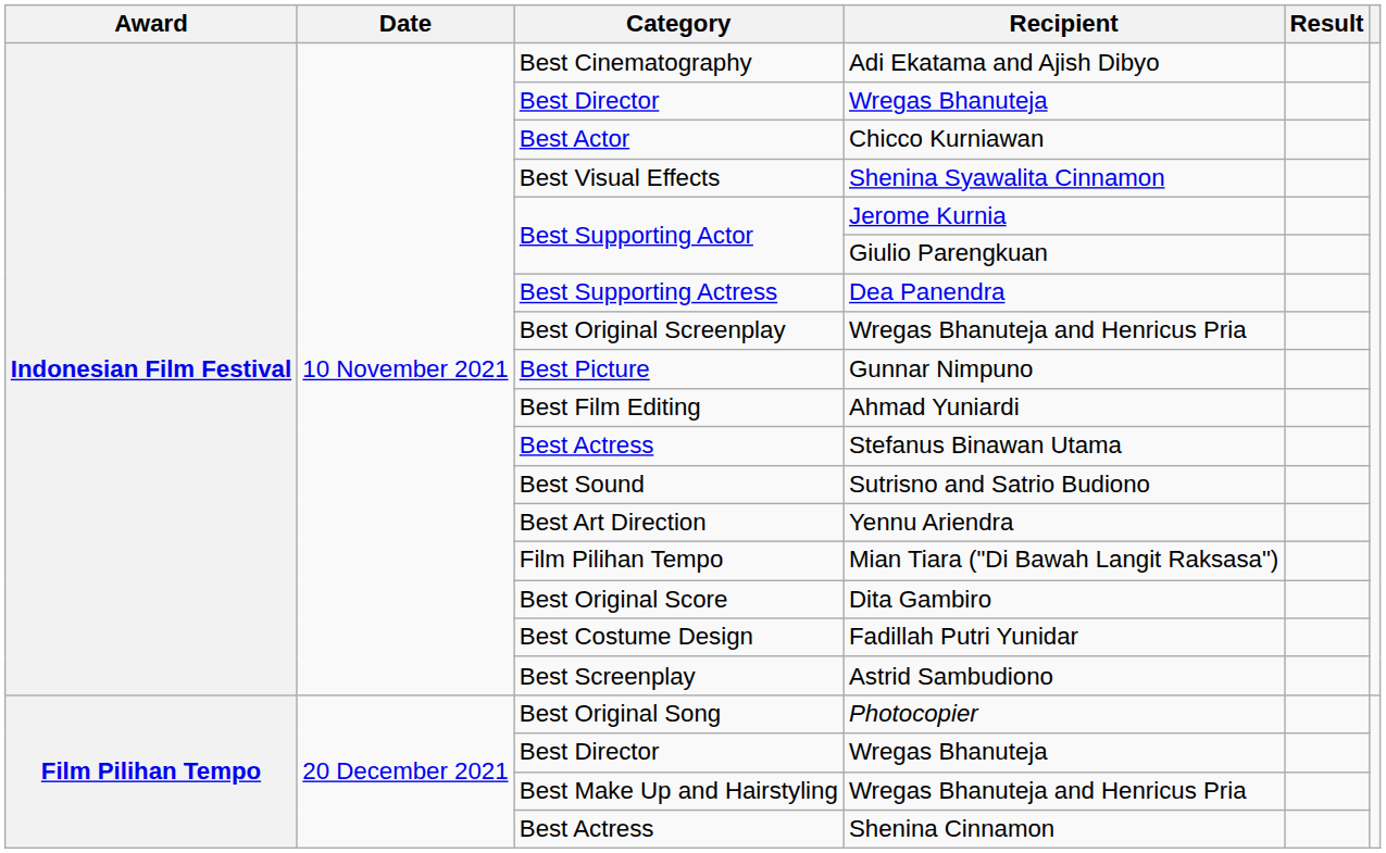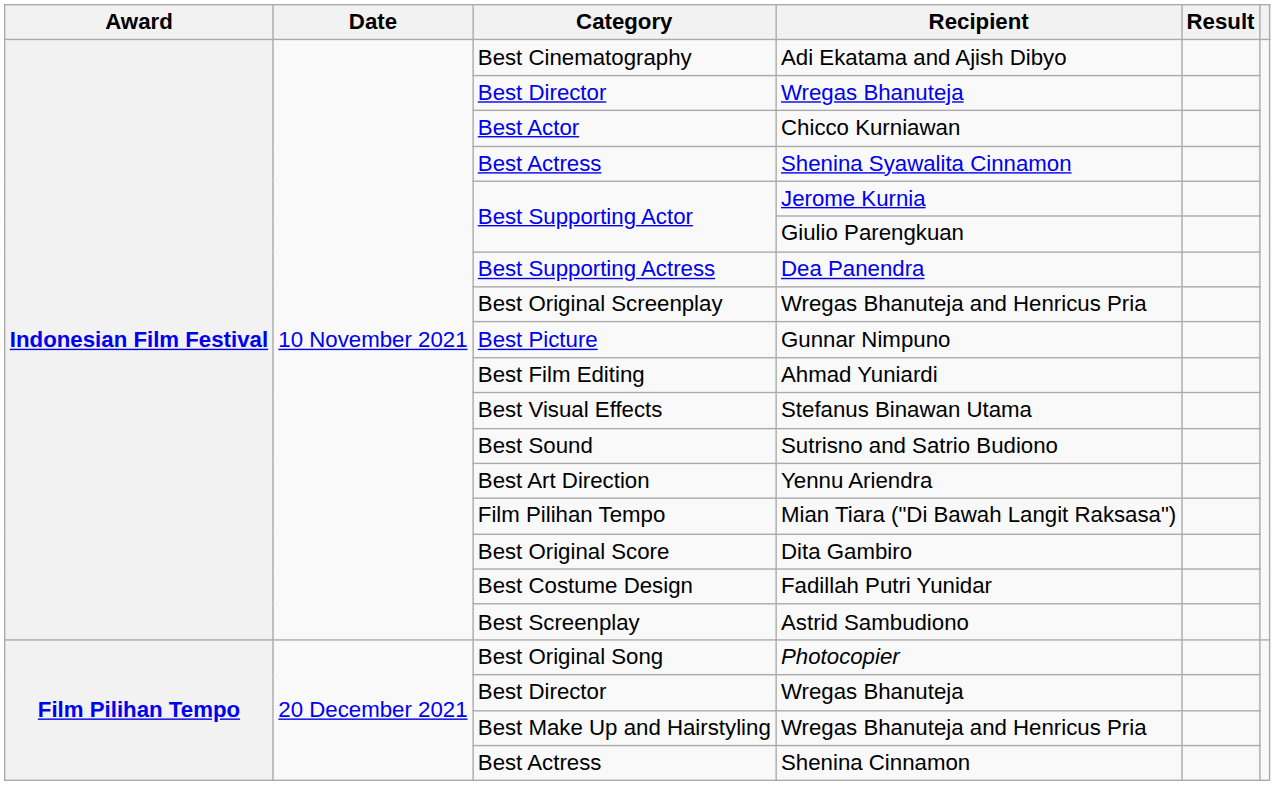 <table class="wikitable sortable plainrowheaders">
 <tr>
 <th>Award</th>
 <th>Date</th>
 <th>Category</th>
 <th>Recipient</th>
 <th>Result</th>
 <th></th>
 </tr>
 <tr>
 <th scope="row" rowspan="17"><a href='#'>Indonesian Film Festival</a></th>
 <td rowspan="17"><a href='#'>10 November 2021</a></td>
 <td>Best Cinematography</td>
 <td>Adi Ekatama and Ajish Dibyo</td>
 <td></td>
 <td rowspan="17" align="center"></td>
 </tr>
 <tr>
 <td><a href='#'>Best Director</a></td>
 <td><a href='#'>Wregas Bhanuteja</a></td>
 <td></td>
 </tr>
 <tr>
 <td><a href='#'>Best Actor</a></td>
 <td>Chicco Kurniawan</td>
 <td></td>
 </tr>
 <tr>
-<td>Best Visual Effects</td>
+<td><a href='#'>Best Actress</a></td>
 <td><a href='#'>Shenina Syawalita Cinnamon</a></td>
 <td></td>
 </tr>
 <tr>
 <td rowspan="2"><a href='#'>Best Supporting Actor</a></td>
 <td><a href='#'>Jerome Kurnia</a></td>
 <td></td>
 </tr>
 <tr>
 <td>Giulio Parengkuan</td>
 <td></td>
 </tr>
 <tr>
 <td><a href='#'>Best Supporting Actress</a></td>
 <td><a href='#'>Dea Panendra</a></td>
 <td></td>
 </tr>
 <tr>
 <td>Best Original Screenplay</td>
 <td>Wregas Bhanuteja and Henricus Pria</td>
 <td></td>
 </tr>
 <tr>
 <td><a href='#'>Best Picture</a></td>
 <td>Gunnar Nimpuno</td>
 <td></td>
 </tr>
 <tr>
 <td>Best Film Editing</td>
 <td>Ahmad Yuniardi</td>
 <td></td>
 </tr>
 <tr>
-<td><a href='#'>Best Actress</a></td>
+<td>Best Visual Effects</td>
 <td>Stefanus Binawan Utama</td>
 <td></td>
 </tr>
 <tr>
 <td>Best Sound</td>
 <td>Sutrisno and Satrio Budiono</td>
 <td></td>
 </tr>
 <tr>
 <td>Best Art Direction</td>
 <td>Yennu Ariendra</td>
 <td></td>
 </tr>
 <tr>
 <td>Film Pilihan Tempo</td>
 <td>Mian Tiara ("Di Bawah Langit Raksasa")</td>
 <td></td>
 </tr>
 <tr>
 <td>Best Original Score</td>
 <td>Dita Gambiro</td>
 <td></td>
 </tr>
 <tr>
 <td>Best Costume Design</td>
 <td>Fadillah Putri Yunidar</td>
 <td></td>
 </tr>
 <tr>
 <td>Best Screenplay</td>
 <td>Astrid Sambudiono</td>
 <td></td>
 </tr>
 <tr>
 <th scope="row" rowspan="4"><a href='#'>Film Pilihan Tempo</a></th>
 <td rowspan="4"><a href='#'>20 December 2021</a></td>
 <td>Best Original Song</td>
 <td><em>Photocopier</em></td>
 <td></td>
 <td align="center" rowspan="4"></td>
 </tr>
 <tr>
 <td>Best Director</td>
 <td>Wregas Bhanuteja</td>
 <td></td>
 </tr>
 <tr>
 <td>Best Make Up and Hairstyling</td>
 <td>Wregas Bhanuteja and Henricus Pria</td>
 <td></td>
 </tr>
 <tr>
 <td>Best Actress</td>
 <td>Shenina Cinnamon</td>
 <td></td>
 </tr>
 </table>
